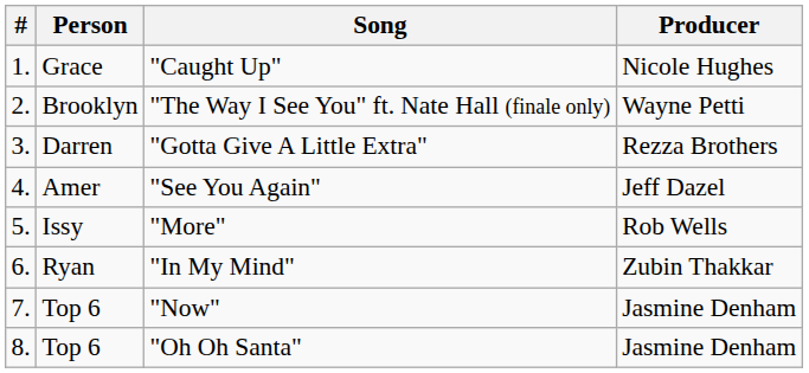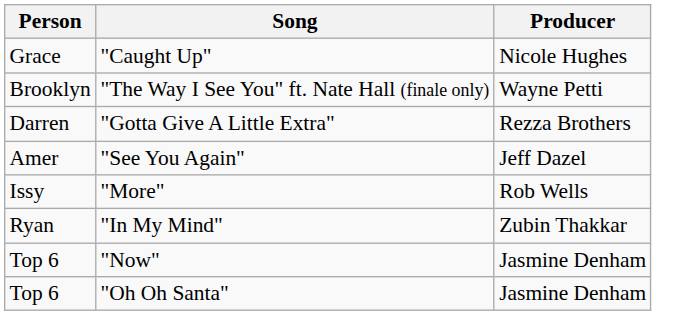 <table class="wikitable">
 <tr>
-<th>#</th>
 <th>Person</th>
 <th>Song</th>
 <th>Producer</th>
 </tr>
 <tr>
-<td>1.</td>
 <td>Grace</td>
 <td>"Caught Up"</td>
 <td>Nicole Hughes</td>
 </tr>
 <tr>
-<td>2.</td>
 <td>Brooklyn</td>
 <td>"The Way I See You" ft. Nate Hall <small>(finale only)</small></td>
 <td>Wayne Petti</td>
 </tr>
 <tr>
-<td>3.</td>
 <td>Darren</td>
 <td>"Gotta Give A Little Extra"</td>
 <td>Rezza Brothers</td>
 </tr>
 <tr>
-<td>4.</td>
 <td>Amer</td>
 <td>"See You Again"</td>
 <td>Jeff Dazel</td>
 </tr>
 <tr>
-<td>5.</td>
 <td>Issy</td>
 <td>"More"</td>
 <td>Rob Wells</td>
 </tr>
 <tr>
-<td>6.</td>
 <td>Ryan</td>
 <td>"In My Mind"</td>
 <td>Zubin Thakkar</td>
 </tr>
 <tr>
-<td>7.</td>
 <td>Top 6</td>
 <td>"Now"</td>
 <td>Jasmine Denham</td>
 </tr>
 <tr>
-<td>8.</td>
 <td>Top 6</td>
 <td>"Oh Oh Santa"</td>
 <td>Jasmine Denham</td>
 </tr>
 </table>
